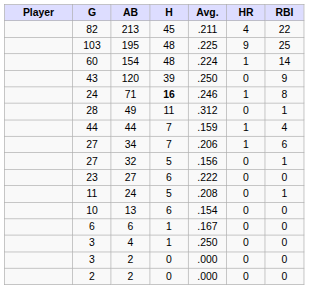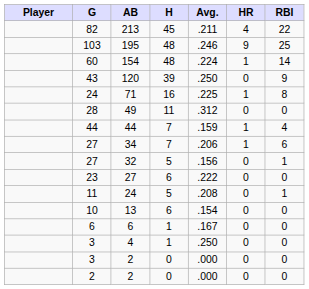 <table class="wikitable sortable">
 <tr>
 <th style="background:#ddf; width:16%;">Player</th>
 <th style="background:#ddf; width:9%;">G</th>
 <th style="background:#ddf; width:9%;">AB</th>
 <th style="background:#ddf; width:9%;">H</th>
 <th style="background:#ddf; width:9%;">Avg.</th>
 <th style="background:#ddf; width:9%;">HR</th>
 <th style="background:#ddf; width:9%;">RBI</th>
 </tr>
 <tr style="text-align:center;">
 <td></td>
 <td>82</td>
 <td>213</td>
 <td>45</td>
 <td>.211</td>
 <td>4</td>
 <td>22</td>
 </tr>
 <tr align=center>
 <td></td>
 <td>103</td>
 <td>195</td>
 <td>48</td>
-<td>.225</td>
+<td>.246</td>
 <td>9</td>
 <td>25</td>
 </tr>
 <tr style="text-align:center;">
 <td></td>
 <td>60</td>
 <td>154</td>
 <td>48</td>
 <td>.224</td>
 <td>1</td>
 <td>14</td>
 </tr>
 <tr style="text-align:center;">
 <td></td>
 <td>43</td>
 <td>120</td>
 <td>39</td>
 <td>.250</td>
 <td>0</td>
 <td>9</td>
 </tr>
 <tr style="text-align:center;">
 <td></td>
 <td>24</td>
 <td>71</td>
-<td><strong>16</strong></td>
-<td>.246</td>
+<td>16</td>
+<td>.225</td>
 <td>1</td>
 <td>8</td>
 </tr>
 <tr align=center>
 <td></td>
 <td>28</td>
 <td>49</td>
 <td>11</td>
 <td>.312</td>
 <td>0</td>
-<td>1</td>
+<td>0</td>
 </tr>
 <tr style="text-align:center;">
 <td></td>
 <td>44</td>
 <td>44</td>
 <td>7</td>
 <td>.159</td>
 <td>1</td>
 <td>4</td>
 </tr>
 <tr align=center>
 <td></td>
 <td>27</td>
 <td>34</td>
 <td>7</td>
 <td>.206</td>
 <td>1</td>
 <td>6</td>
 </tr>
 <tr align=center>
 <td></td>
 <td>27</td>
 <td>32</td>
 <td>5</td>
 <td>.156</td>
 <td>0</td>
 <td>1</td>
 </tr>
 <tr style="text-align:center;">
 <td></td>
 <td>23</td>
 <td>27</td>
 <td>6</td>
 <td>.222</td>
 <td>0</td>
 <td>0</td>
 </tr>
 <tr style="text-align:center;">
 <td></td>
 <td>11</td>
 <td>24</td>
 <td>5</td>
 <td>.208</td>
 <td>0</td>
 <td>1</td>
 </tr>
 <tr style="text-align:center;">
 <td></td>
 <td>10</td>
 <td>13</td>
 <td>6</td>
 <td>.154</td>
 <td>0</td>
 <td>0</td>
 </tr>
 <tr style="text-align:center;">
 <td></td>
 <td>6</td>
 <td>6</td>
 <td>1</td>
 <td>.167</td>
 <td>0</td>
 <td>0</td>
 </tr>
 <tr style="text-align:center;">
 <td></td>
 <td>3</td>
 <td>4</td>
 <td>1</td>
 <td>.250</td>
 <td>0</td>
 <td>0</td>
 </tr>
 <tr style="text-align:center;">
 <td></td>
 <td>3</td>
 <td>2</td>
 <td>0</td>
 <td>.000</td>
 <td>0</td>
 <td>0</td>
 </tr>
 <tr style="text-align:center;">
 <td></td>
 <td>2</td>
 <td>2</td>
 <td>0</td>
 <td>.000</td>
 <td>0</td>
 <td>0</td>
 </tr>
 </table>
